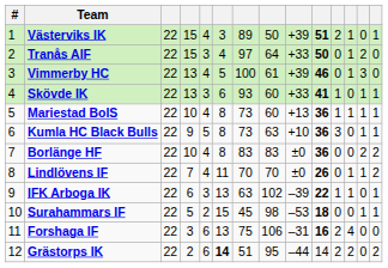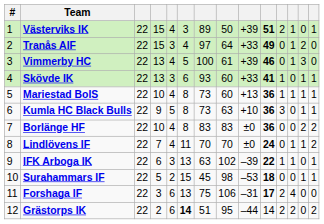 <table class="wikitable sortable">
 <tr>
 <th>#</th>
 <th>Team</th>
 <th></th>
 <th></th>
 <th></th>
 <th></th>
 <th></th>
 <th></th>
 <th></th>
 <th></th>
 <th></th>
 <th></th>
 <th></th>
 <th></th>
 </tr>
 <tr style="background: #D0F0C0;">
 <td>1</td>
 <td><strong><a href='#'>Västerviks IK</a></strong></td>
 <td style="text-align: center;">22</td>
 <td style="text-align: center;">15</td>
 <td style="text-align: center;">4</td>
 <td style="text-align: center;">3</td>
 <td style="text-align: center;">89</td>
 <td style="text-align: center;">50</td>
 <td style="text-align: center;">+39</td>
 <td style="text-align: center;"><strong>51</strong></td>
 <td style="text-align: center;">2</td>
 <td style="text-align: center;">1</td>
 <td style="text-align: center;">0</td>
 <td style="text-align: center;">1</td>
 </tr>
 <tr style="background: #D0F0C0;">
 <td>2</td>
 <td><strong><a href='#'>Tranås AIF</a></strong></td>
 <td style="text-align: center;">22</td>
 <td style="text-align: center;">15</td>
 <td style="text-align: center;">3</td>
 <td style="text-align: center;">4</td>
 <td style="text-align: center;">97</td>
 <td style="text-align: center;">64</td>
 <td style="text-align: center;">+33</td>
-<td style="text-align: center;"><strong>50</strong></td>
+<td style="text-align: center;"><strong>49</strong></td>
 <td style="text-align: center;">0</td>
 <td style="text-align: center;">1</td>
 <td style="text-align: center;">2</td>
 <td style="text-align: center;">0</td>
 </tr>
 <tr style="background: #D0F0C0;">
 <td>3</td>
 <td><strong><a href='#'>Vimmerby HC</a></strong></td>
 <td style="text-align: center;">22</td>
 <td style="text-align: center;">13</td>
 <td style="text-align: center;">4</td>
 <td style="text-align: center;">5</td>
 <td style="text-align: center;">100</td>
 <td style="text-align: center;">61</td>
 <td style="text-align: center;">+39</td>
 <td style="text-align: center;"><strong>46</strong></td>
 <td style="text-align: center;">0</td>
 <td style="text-align: center;">1</td>
 <td style="text-align: center;">3</td>
 <td style="text-align: center;">0</td>
 </tr>
 <tr style="background: #D0F0C0;">
 <td>4</td>
 <td><strong><a href='#'>Skövde IK</a></strong></td>
 <td style="text-align: center;">22</td>
 <td style="text-align: center;">13</td>
 <td style="text-align: center;">3</td>
 <td style="text-align: center;">6</td>
 <td style="text-align: center;">93</td>
 <td style="text-align: center;">60</td>
 <td style="text-align: center;">+33</td>
 <td style="text-align: center;"><strong>41</strong></td>
 <td style="text-align: center;">1</td>
 <td style="text-align: center;">0</td>
 <td style="text-align: center;">1</td>
 <td style="text-align: center;">1</td>
 </tr>
 <tr style="background: ;">
 <td>5</td>
 <td><strong><a href='#'>Mariestad BoIS</a></strong></td>
 <td style="text-align: center;">22</td>
 <td style="text-align: center;">10</td>
 <td style="text-align: center;">4</td>
 <td style="text-align: center;">8</td>
 <td style="text-align: center;">73</td>
 <td style="text-align: center;">60</td>
 <td style="text-align: center;">+13</td>
 <td style="text-align: center;"><strong>36</strong></td>
 <td style="text-align: center;">1</td>
 <td style="text-align: center;">1</td>
 <td style="text-align: center;">1</td>
 <td style="text-align: center;">1</td>
 </tr>
 <tr style="background: ;">
 <td>6</td>
 <td><strong><a href='#'>Kumla HC Black Bulls</a></strong></td>
 <td style="text-align: center;">22</td>
 <td style="text-align: center;">9</td>
 <td style="text-align: center;">5</td>
 <td style="text-align: center;">8</td>
 <td style="text-align: center;">73</td>
 <td style="text-align: center;">63</td>
 <td style="text-align: center;">+10</td>
 <td style="text-align: center;"><strong>36</strong></td>
 <td style="text-align: center;">3</td>
 <td style="text-align: center;">0</td>
 <td style="text-align: center;">1</td>
 <td style="text-align: center;">1</td>
 </tr>
 <tr style="background: ;">
 <td>7</td>
 <td><strong><a href='#'>Borlänge HF</a></strong></td>
 <td style="text-align: center;">22</td>
 <td style="text-align: center;">10</td>
 <td style="text-align: center;">4</td>
 <td style="text-align: center;">8</td>
 <td style="text-align: center;">83</td>
 <td style="text-align: center;">83</td>
 <td style="text-align: center;">±0</td>
 <td style="text-align: center;"><strong>36</strong></td>
 <td style="text-align: center;">0</td>
 <td style="text-align: center;">0</td>
 <td style="text-align: center;">2</td>
 <td style="text-align: center;">2</td>
 </tr>
 <tr style="background: ;">
 <td>8</td>
 <td><strong><a href='#'>Lindlövens IF</a></strong></td>
 <td style="text-align: center;">22</td>
 <td style="text-align: center;">7</td>
 <td style="text-align: center;">4</td>
 <td style="text-align: center;">11</td>
 <td style="text-align: center;">70</td>
 <td style="text-align: center;">70</td>
 <td style="text-align: center;">±0</td>
-<td style="text-align: center;"><strong>26</strong></td>
+<td style="text-align: center;"><strong>24</strong></td>
 <td style="text-align: center;">0</td>
 <td style="text-align: center;">1</td>
 <td style="text-align: center;">1</td>
 <td style="text-align: center;">2</td>
 </tr>
 <tr style="background: ;">
 <td>9</td>
 <td><strong><a href='#'>IFK Arboga IK</a></strong></td>
 <td style="text-align: center;">22</td>
 <td style="text-align: center;">6</td>
 <td style="text-align: center;">3</td>
 <td style="text-align: center;">13</td>
 <td style="text-align: center;">63</td>
 <td style="text-align: center;">102</td>
 <td style="text-align: center;">–39</td>
 <td style="text-align: center;"><strong>22</strong></td>
 <td style="text-align: center;">1</td>
 <td style="text-align: center;">1</td>
 <td style="text-align: center;">0</td>
 <td style="text-align: center;">1</td>
 </tr>
 <tr style="background: ;">
 <td>10</td>
 <td><strong><a href='#'>Surahammars IF</a></strong></td>
 <td style="text-align: center;">22</td>
 <td style="text-align: center;">5</td>
 <td style="text-align: center;">2</td>
 <td style="text-align: center;">15</td>
 <td style="text-align: center;">45</td>
 <td style="text-align: center;">98</td>
 <td style="text-align: center;">–53</td>
 <td style="text-align: center;"><strong>18</strong></td>
 <td style="text-align: center;">0</td>
 <td style="text-align: center;">0</td>
 <td style="text-align: center;">1</td>
 <td style="text-align: center;">1</td>
 </tr>
 <tr style="background: ;">
 <td>11</td>
 <td><strong><a href='#'>Forshaga IF</a></strong></td>
 <td style="text-align: center;">22</td>
 <td style="text-align: center;">3</td>
 <td style="text-align: center;">6</td>
 <td style="text-align: center;">13</td>
 <td style="text-align: center;">75</td>
 <td style="text-align: center;">106</td>
 <td style="text-align: center;">–31</td>
-<td style="text-align: center;"><strong>16</strong></td>
+<td style="text-align: center;"><strong>17</strong></td>
 <td style="text-align: center;">2</td>
 <td style="text-align: center;">4</td>
 <td style="text-align: center;">0</td>
 <td style="text-align: center;">0</td>
 </tr>
 <tr style="background: ;">
 <td>12</td>
 <td><strong><a href='#'>Grästorps IK</a></strong></td>
 <td style="text-align: center;">22</td>
 <td style="text-align: center;">2</td>
 <td style="text-align: center;">6</td>
 <td style="text-align: center;"><strong>14</strong></td>
 <td style="text-align: center;">51</td>
 <td style="text-align: center;">95</td>
 <td style="text-align: center;">–44</td>
 <td style="text-align: center;">14</td>
 <td style="text-align: center;">2</td>
 <td style="text-align: center;">2</td>
 <td style="text-align: center;">0</td>
 <td style="text-align: center;">2</td>
 </tr>
 </table>
